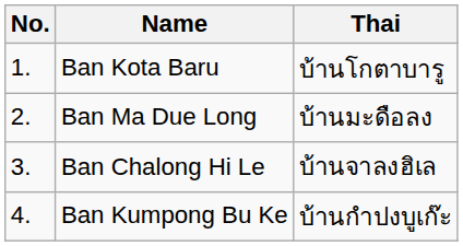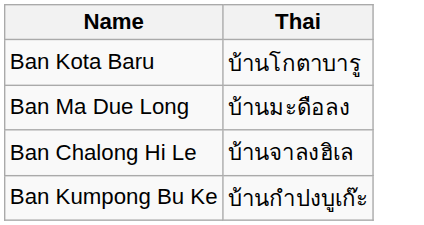 <table class="wikitable sortable">
 <tr>
-<th>No.</th>
 <th>Name</th>
 <th>Thai</th>
 </tr>
 <tr>
-<td>1.</td>
 <td>Ban Kota Baru</td>
 <td>บ้านโกตาบารู</td>
 </tr>
 <tr>
-<td>2.</td>
 <td>Ban Ma Due Long</td>
 <td>บ้านมะดือลง</td>
 </tr>
 <tr>
-<td>3.</td>
 <td>Ban Chalong Hi Le</td>
 <td>บ้านจาลงฮิเล</td>
 </tr>
 <tr>
-<td>4.</td>
 <td>Ban Kumpong Bu Ke</td>
 <td>บ้านกำปงบูเก๊ะ</td>
 </tr>
 </table>
